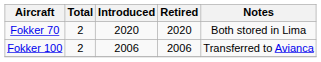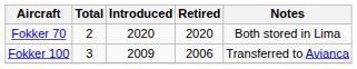 <table class="wikitable" style="margin:0.5em auto;text-align:center">
 <tr>
 <th>Aircraft</th>
 <th>Total</th>
 <th>Introduced</th>
 <th>Retired</th>
 <th>Notes</th>
 </tr>
 <tr>
 <td><a href='#'>Fokker 70</a></td>
 <td>2</td>
 <td>2020</td>
 <td>2020</td>
 <td>Both stored in Lima</td>
 </tr>
 <tr>
 <td><a href='#'>Fokker 100</a></td>
-<td>2</td>
-<td>2006</td>
+<td>3</td>
+<td>2009</td>
 <td>2006</td>
 <td>Transferred to <a href='#'>Avianca</a></td>
 </tr>
 <tr>
 </tr>
 </table>
